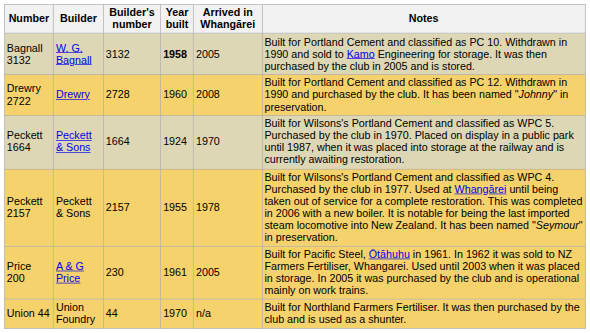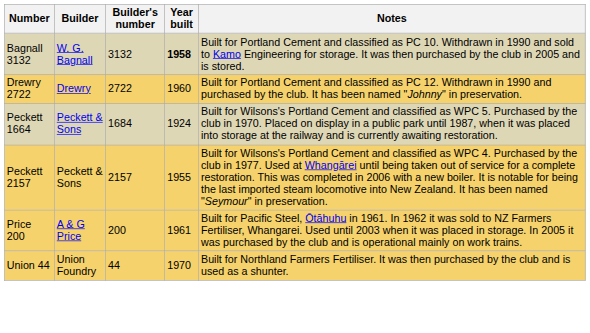 <table class="sortable wikitable" border="1">
 <tr>
 <th>Number</th>
 <th>Builder</th>
 <th>Builder's number</th>
 <th>Year built</th>
-<th>Arrived in Whangārei</th>
 <th>Notes</th>
 </tr>
 <tr style="background:#ded7b6;">
 <td>Bagnall 3132</td>
 <td><a href='#'>W. G. Bagnall</a></td>
 <td>3132</td>
 <td><strong>1958</strong></td>
-<td>2005</td>
 <td>Built for Portland Cement and classified as PC 10. Withdrawn in 1990 and sold to <a href='#'>Kamo</a> Engineering for storage. It was then purchased by the club in 2005 and is stored.</td>
 </tr>
 <tr style="background:#F5D26C;">
 <td>Drewry 2722</td>
 <td><a href='#'>Drewry</a></td>
-<td>2728</td>
+<td>2722</td>
 <td>1960</td>
-<td>2008</td>
 <td>Built for Portland Cement and classified as PC 12. Withdrawn in 1990 and purchased by the club. It has been named "<em>Johnny</em>" in preservation.</td>
 </tr>
 <tr style="background:#DED7B6;">
 <td>Peckett 1664</td>
 <td><a href='#'>Peckett & Sons</a></td>
-<td>1664</td>
+<td>1684</td>
 <td>1924</td>
-<td>1970</td>
 <td>Built for Wilsons's Portland Cement and classified as WPC 5. Purchased by the club in 1970. Placed on display in a public park until 1987, when it was placed into storage at the railway and is currently awaiting restoration.</td>
 </tr>
 <tr style="background:#F5D26C;">
 <td>Peckett 2157</td>
 <td>Peckett & Sons</td>
 <td>2157</td>
 <td>1955</td>
-<td>1978</td>
 <td>Built for Wilsons's Portland Cement and classified as WPC 4. Purchased by the club in 1977. Used at <a href='#'>Whangārei</a> until being taken out of service for a complete restoration. This was completed in 2006 with a new boiler. It is notable for being the last imported steam locomotive into New Zealand. It has been named "<em>Seymour</em>" in preservation.</td>
 </tr>
 <tr style="background:#f5d26c;">
 <td>Price 200</td>
 <td><a href='#'>A & G Price</a></td>
-<td>230</td>
+<td>200</td>
 <td>1961</td>
-<td>2005</td>
 <td>Built for Pacific Steel, <a href='#'>Ōtāhuhu</a> in 1961. In 1962 it was sold to NZ Farmers Fertiliser, Whangarei. Used until 2003 when it was placed in storage. In 2005 it was purchased by the club and is operational mainly on work trains.</td>
 </tr>
 <tr style="background:#F5D26C;">
 <td>Union 44</td>
 <td>Union Foundry</td>
 <td>44</td>
 <td>1970</td>
-<td>n/a</td>
 <td>Built for Northland Farmers Fertiliser. It was then purchased by the club and is used as a shunter.</td>
 </tr>
 </table>
